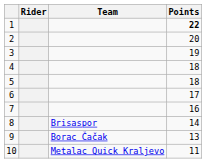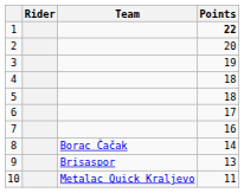 <table class="wikitable plainrowheaders">
 <tr>
 <th></th>
 <th>Rider</th>
 <th>Team</th>
 <th>Points</th>
 </tr>
 <tr>
 <td style="text-align:center;">1</td>
 <th scope="row"> </th>
 <td></td>
 <td style="text-align:right;"><strong>22</strong></td>
 </tr>
 <tr>
 <td style="text-align:center;">2</td>
 <th scope="row"> </th>
 <td></td>
 <td style="text-align:right;">20</td>
 </tr>
 <tr>
 <td style="text-align:center;">3</td>
 <th scope="row"></th>
 <td></td>
 <td style="text-align:right;">19</td>
 </tr>
 <tr>
 <td style="text-align:center;">4</td>
 <th scope="row"></th>
 <td></td>
 <td style="text-align:right;">18</td>
 </tr>
 <tr>
 <td style="text-align:center;">5</td>
 <th scope="row"></th>
 <td></td>
 <td style="text-align:right;">18</td>
 </tr>
 <tr>
 <td style="text-align:center;">6</td>
 <th scope="row"></th>
 <td></td>
 <td style="text-align:right;">17</td>
 </tr>
 <tr>
 <td style="text-align:center;">7</td>
 <th scope="row"></th>
 <td></td>
 <td style="text-align:right;">16</td>
 </tr>
 <tr>
 <td style="text-align:center;">8</td>
 <th scope="row"> </th>
-<td><a href='#'>Brisaspor</a></td>
+<td><a href='#'>Borac Čačak</a></td>
 <td style="text-align:right;">14</td>
 </tr>
 <tr>
 <td style="text-align:center;">9</td>
 <th scope="row"></th>
-<td><a href='#'>Borac Čačak</a></td>
+<td><a href='#'>Brisaspor</a></td>
 <td style="text-align:right;">13</td>
 </tr>
 <tr>
 <td style="text-align:center;">10</td>
 <th scope="row"></th>
 <td><a href='#'>Metalac Quick Kraljevo</a></td>
 <td style="text-align:right;">11</td>
 </tr>
 </table>
